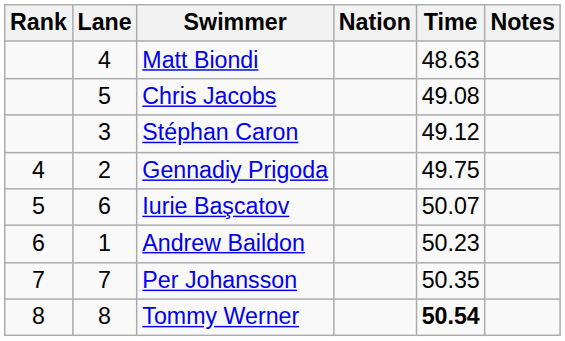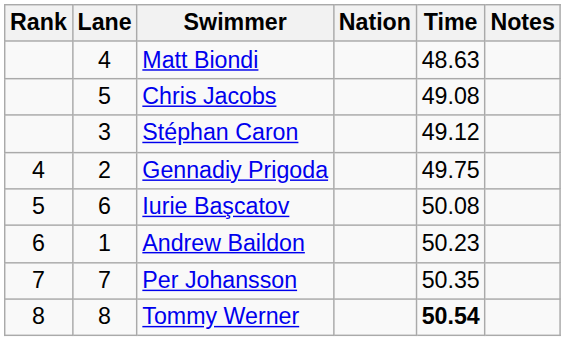 <table class="wikitable sortable" style="text-align:center">
 <tr>
 <th>Rank</th>
 <th>Lane</th>
 <th>Swimmer</th>
 <th>Nation</th>
 <th>Time</th>
 <th>Notes</th>
 </tr>
 <tr>
 <td></td>
 <td>4</td>
 <td align=left><a href='#'>Matt Biondi</a></td>
 <td align=left></td>
 <td>48.63</td>
 <td></td>
 </tr>
 <tr>
 <td></td>
 <td>5</td>
 <td align=left><a href='#'>Chris Jacobs</a></td>
 <td align=left></td>
 <td>49.08</td>
 <td></td>
 </tr>
 <tr>
 <td></td>
 <td>3</td>
 <td align=left><a href='#'>Stéphan Caron</a></td>
 <td align=left></td>
 <td>49.12</td>
 <td></td>
 </tr>
 <tr>
 <td>4</td>
 <td>2</td>
 <td align=left><a href='#'>Gennadiy Prigoda</a></td>
 <td align=left></td>
 <td>49.75</td>
 <td></td>
 </tr>
 <tr>
 <td>5</td>
 <td>6</td>
 <td align=left><a href='#'>Iurie Başcatov</a></td>
 <td align=left></td>
-<td>50.07</td>
+<td>50.08</td>
 <td></td>
 </tr>
 <tr>
 <td>6</td>
 <td>1</td>
 <td align=left><a href='#'>Andrew Baildon</a></td>
 <td align=left></td>
 <td>50.23</td>
 <td></td>
 </tr>
 <tr>
 <td>7</td>
 <td>7</td>
 <td align=left><a href='#'>Per Johansson</a></td>
 <td align=left></td>
 <td>50.35</td>
 <td></td>
 </tr>
 <tr>
 <td>8</td>
 <td>8</td>
 <td align=left><a href='#'>Tommy Werner</a></td>
 <td align=left></td>
 <td><strong>50.54</strong></td>
 <td></td>
 </tr>
 </table>
